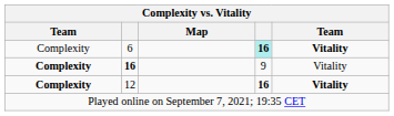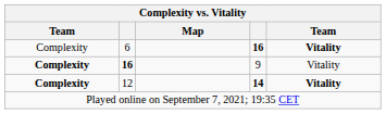 <table class="wikitable plainrowheaders" style="text-align:center;">
 <tr>
 <th scope="col" colspan="5">Complexity vs. Vitality</th>
 </tr>
 <tr>
 <th scope="col" style="width:10em;">Team</th>
 <th scope="col"></th>
 <th scope="col" style="width:10em;">Map</th>
 <th scope="col"></th>
 <th scope="col" style="width:10em;">Team</th>
 </tr>
 <tr>
 <td>Complexity</td>
 <td>6</td>
 <td></td>
-<td style="background: paleturquoise;"><strong>16</strong></td>
+<td><strong>16</strong></td>
 <td><strong>Vitality</strong></td>
 </tr>
 <tr>
 <td><strong>Complexity</strong></td>
 <td><strong>16</strong></td>
 <td></td>
 <td>9</td>
 <td>Vitality</td>
 </tr>
 <tr>
 <td><strong>Complexity</strong></td>
 <td>12</td>
 <td></td>
-<td><strong>16</strong></td>
+<td><strong>14</strong></td>
 <td><strong>Vitality</strong></td>
 </tr>
 <tr>
 <td colspan="5">Played online on September 7, 2021; 19:35 <a href='#'>CET</a></td>
 </tr>
 </table>
